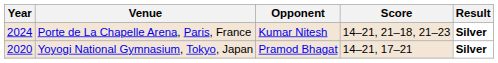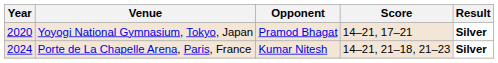 <table class="sortable wikitable" style="font-size: 90%;">
 <tr>
 <th>Year</th>
 <th>Venue</th>
 <th>Opponent</th>
 <th>Score</th>
 <th>Result</th>
 </tr>
 <tr style="background:#F3E6D7">
+<td align="center"><a href='#'>2020</a></td>
+<td align="left"><a href='#'>Yoyogi National Gymnasium</a>, <a href='#'>Tokyo</a>, Japan</td>
+<td align="left"> <a href='#'>Pramod Bhagat</a></td>
+<td align="left">14–21, 17–21</td>
+<td style="text-align:left; background:white"> <strong>Silver</strong></td>
+</tr>
+<tr style="background:#F3E6D7">
 <td align="center"><a href='#'>2024</a></td>
 <td align="left"><a href='#'>Porte de La Chapelle Arena</a>, <a href='#'>Paris</a>, France</td>
 <td align="left"> <a href='#'>Kumar Nitesh</a></td>
 <td align="left">14–21, 21–18, 21–23</td>
 <td style="text-align:left; background:white"> <strong>Silver</strong></td>
 </tr>
-<tr style="background:#F3E6D7">
-<td align="center"><a href='#'>2020</a></td>
-<td align="left"><a href='#'>Yoyogi National Gymnasium</a>, <a href='#'>Tokyo</a>, Japan</td>
-<td align="left"> <a href='#'>Pramod Bhagat</a></td>
-<td align="left">14–21, 17–21</td>
-<td style="text-align:left; background:white"> <strong>Silver</strong></td>
-</tr>
 </table>
